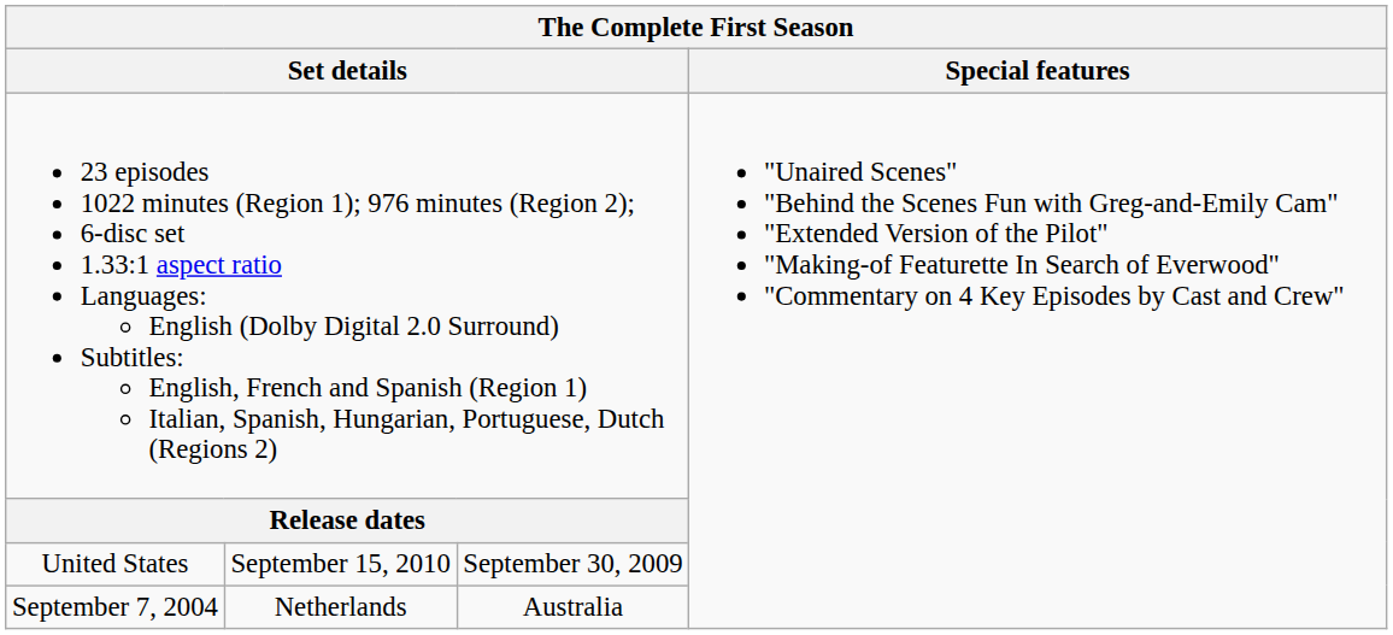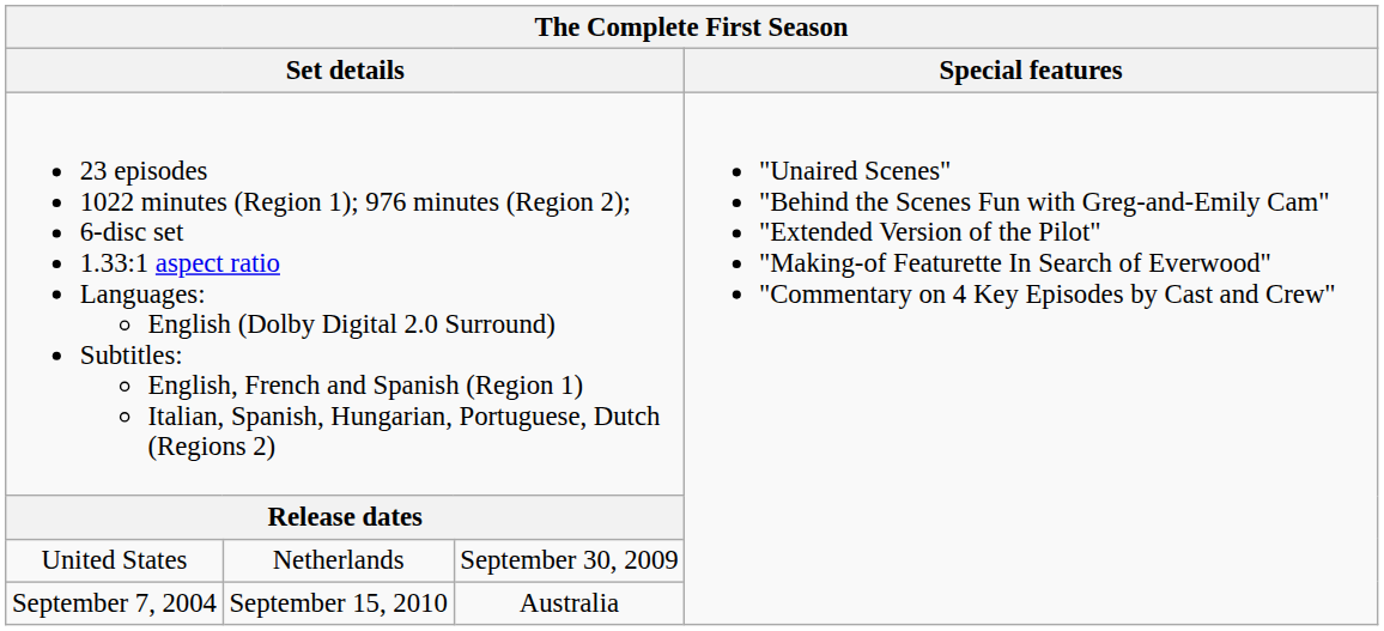 <table class="wikitable">
 <tr>
 <th colspan="6">The Complete First Season</th>
 </tr>
 <tr>
 <th width="300" colspan="3">Set details</th>
 <th width="400">Special features</th>
 </tr>
 <tr valign="top">
 <td colspan="3" align="left" width="300"><br><ul><li>23 episodes</li><li>1022 minutes (Region 1); 976 minutes (Region 2);</li><li>6-disc set</li><li>1.33:1 <a href='#'>aspect ratio</a></li><li>Languages:<ul><li>English (Dolby Digital 2.0 Surround)</li></ul></li><li>Subtitles:<ul><li>English, French and Spanish (Region 1)</li><li>Italian, Spanish, Hungarian, Portuguese, Dutch (Regions 2) </li></ul></li></ul></td>
 <td rowspan="4" align="left" width="400"><br><ul><li>"Unaired Scenes"</li><li>"Behind the Scenes Fun with Greg-and-Emily Cam"</li><li>"Extended Version of the Pilot"</li><li>"Making-of Featurette In Search of Everwood"</li><li>"Commentary on 4 Key Episodes by Cast and Crew"</li></ul></td>
 </tr>
 <tr>
 <th colspan="3">Release dates</th>
 </tr>
 <tr>
 <td style="text-align: center;">United States</td>
-<td align="center">September 15, 2010 </td>
+<td style="text-align: center;">Netherlands</td>
 <td align="center">September 30, 2009 </td>
 </tr>
 <tr>
 <td align="center">September 7, 2004</td>
-<td style="text-align: center;">Netherlands</td>
+<td align="center">September 15, 2010 </td>
 <td style="text-align: center;">Australia</td>
 </tr>
 </table>
